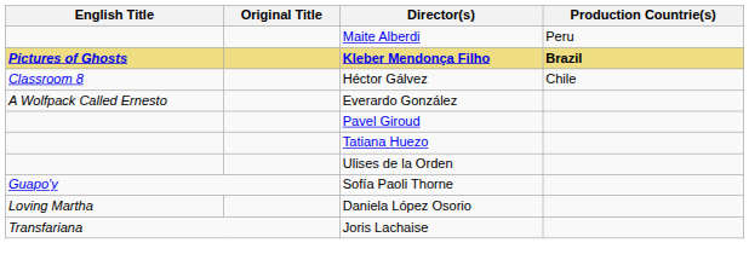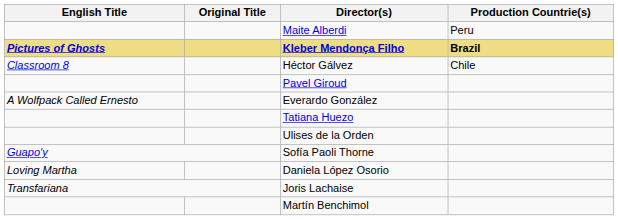 <table class="sortable wikitable" style="width:100%; margin-bottom:4px" cellpadding="5">
 <tr>
 <th scope="col">English Title</th>
 <th scope="col">Original Title</th>
 <th scope="col">Director(s)</th>
 <th scope="col">Production Countrie(s)</th>
 </tr>
 <tr>
 <td></td>
 <td></td>
 <td><a href='#'>Maite Alberdi</a></td>
 <td>Peru</td>
 </tr>
 <tr style="background:#EEDD82">
 <td><strong><em><a href='#'>Pictures of Ghosts</a></em></strong></td>
 <td><strong></strong></td>
 <td><strong><a href='#'>Kleber Mendonça Filho</a></strong></td>
 <td><strong>Brazil</strong></td>
 </tr>
 <tr>
 <td><em><a href='#'>Classroom 8</a></em></td>
 <td></td>
 <td>Héctor Gálvez</td>
 <td>Chile</td>
 </tr>
 <tr>
+<td></td>
+<td></td>
+<td><a href='#'>Pavel Giroud</a></td>
+<td></td>
+</tr>
+<tr>
 <td><em>A Wolfpack Called Ernesto</em></td>
 <td></td>
 <td>Everardo González</td>
-<td></td>
-</tr>
-<tr>
-<td></td>
-<td></td>
-<td><a href='#'>Pavel Giroud</a></td>
 <td></td>
 </tr>
 <tr>
 <td></td>
 <td></td>
 <td><a href='#'>Tatiana Huezo</a></td>
 <td></td>
 </tr>
 <tr>
 <td></td>
 <td></td>
 <td>Ulises de la Orden</td>
 <td></td>
 </tr>
 <tr>
 <td colspan = "2"><em><a href='#'>Guapo'y</a></em></td>
 <td>Sofía Paoli Thorne</td>
 <td></td>
 </tr>
 <tr>
 <td><em>Loving Martha</em></td>
 <td></td>
 <td>Daniela López Osorio</td>
 <td></td>
 </tr>
 <tr>
 <td colspan = "2"><em>Transfariana</em></td>
 <td>Joris Lachaise</td>
 <td></td>
 </tr>
+<tr>
+<td></td>
+<td></td>
+<td>Martín Benchimol</td>
+<td></td>
+</tr>
 </table>
